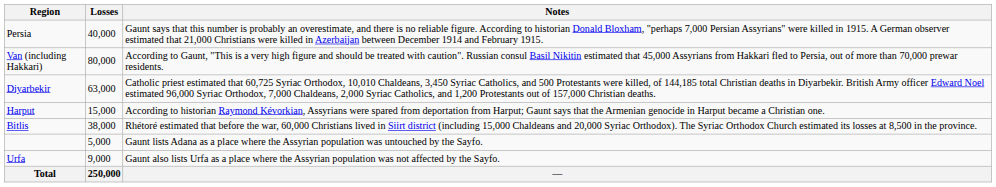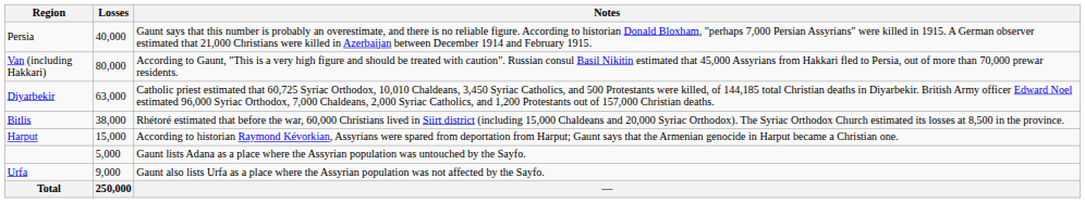 <table class="wikitable">
 <tr>
 <th scope="col">Region</th>
 <th scope="col">Losses</th>
 <th scope="col">Notes</th>
 </tr>
 <tr>
 <td>Persia</td>
 <td>40,000</td>
 <td>Gaunt says that this number is probably an overestimate, and there is no reliable figure. According to historian <a href='#'>Donald Bloxham</a>, "perhaps 7,000 Persian Assyrians" were killed in 1915. A German observer estimated that 21,000 Christians were killed in <a href='#'>Azerbaijan</a> between December 1914 and February 1915.</td>
 </tr>
 <tr>
 <td><a href='#'>Van</a> (including Hakkari)</td>
 <td>80,000</td>
 <td>According to Gaunt, "This is a very high figure and should be treated with caution". Russian consul <a href='#'>Basil Nikitin</a> estimated that 45,000 Assyrians from Hakkari fled to Persia, out of more than 70,000 prewar residents.</td>
 </tr>
 <tr>
 <td><a href='#'>Diyarbekir</a></td>
 <td>63,000</td>
 <td>Catholic priest  estimated that 60,725 Syriac Orthodox, 10,010 Chaldeans, 3,450 Syriac Catholics, and 500 Protestants were killed, of 144,185 total Christian deaths in Diyarbekir. British Army officer <a href='#'>Edward Noel</a> estimated 96,000 Syriac Orthodox, 7,000 Chaldeans, 2,000 Syriac Catholics, and 1,200 Protestants out of 157,000 Christian deaths.</td>
 </tr>
 <tr>
+<td><a href='#'>Bitlis</a></td>
+<td>38,000</td>
+<td>Rhétoré estimated that before the war, 60,000 Christians lived in <a href='#'>Siirt district</a> (including 15,000 Chaldeans and 20,000 Syriac Orthodox). The Syriac Orthodox Church estimated its losses at 8,500 in the province.</td>
+</tr>
+<tr>
 <td><a href='#'>Harput</a></td>
 <td>15,000</td>
 <td>According to historian <a href='#'>Raymond Kévorkian</a>, Assyrians were spared from deportation from Harput; Gaunt says that the Armenian genocide in Harput became a Christian one.</td>
-</tr>
-<tr>
-<td><a href='#'>Bitlis</a></td>
-<td>38,000</td>
-<td>Rhétoré estimated that before the war, 60,000 Christians lived in <a href='#'>Siirt district</a> (including 15,000 Chaldeans and 20,000 Syriac Orthodox). The Syriac Orthodox Church estimated its losses at 8,500 in the province.</td>
 </tr>
 <tr>
 <td></td>
 <td>5,000</td>
 <td>Gaunt lists Adana as a place where the Assyrian population was untouched by the Sayfo.</td>
 </tr>
 <tr>
 <td><a href='#'>Urfa</a></td>
 <td>9,000</td>
 <td>Gaunt also lists Urfa as a place where the Assyrian population was not affected by the Sayfo.</td>
 </tr>
 <tr>
 <th scope="col">Total</th>
 <th scope="col">250,000</th>
 <th scope="col">—</th>
 </tr>
 </table>
